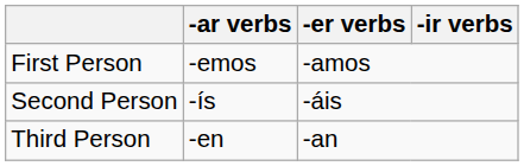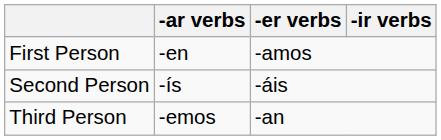 <table class="wikitable">
 <tr>
 <th></th>
 <th>-ar verbs</th>
 <th>-er verbs</th>
 <th>-ir verbs</th>
 </tr>
 <tr>
 <td>First Person</td>
-<td>-emos</td>
+<td>-en</td>
 <td colspan="2">-amos</td>
 </tr>
 <tr>
 <td>Second Person</td>
 <td>-ís</td>
 <td colspan="2">-áis</td>
 </tr>
 <tr>
 <td>Third Person</td>
-<td>-en</td>
+<td>-emos</td>
 <td colspan="2">-an</td>
 </tr>
 </table>
